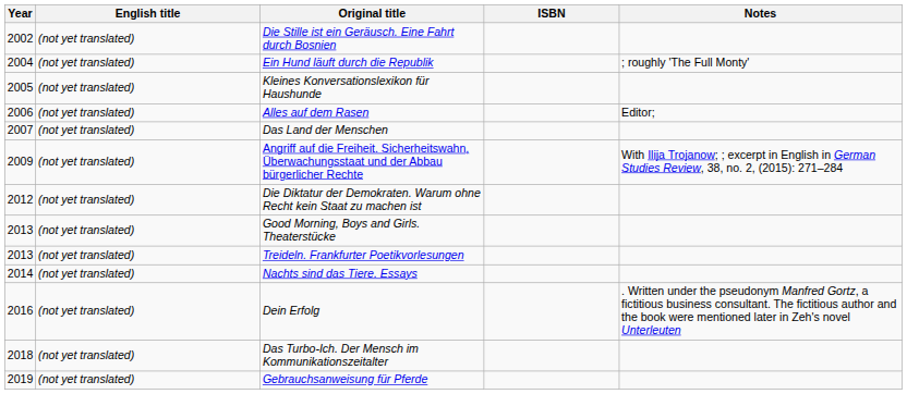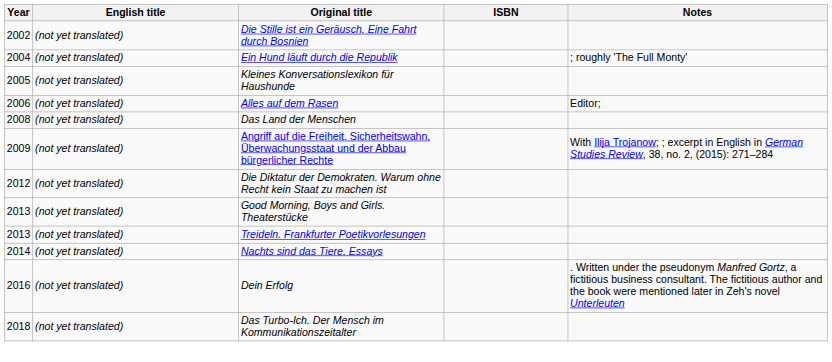 <table class="wikitable">
 <tr>
 <th>Year</th>
 <th width="25%">English title</th>
 <th width="25%">Original title</th>
 <th width="15%">ISBN</th>
 <th>Notes</th>
 </tr>
 <tr>
 <td>2002</td>
 <td><em>(not yet translated)</em></td>
 <td><em><a href='#'>Die Stille ist ein Geräusch. Eine Fahrt durch Bosnien</a></em></td>
 <td></td>
 <td></td>
 </tr>
 <tr>
 <td>2004</td>
 <td><em>(not yet translated)</em></td>
 <td><em><a href='#'>Ein Hund läuft durch die Republik</a></em></td>
 <td></td>
 <td>; roughly 'The Full Monty'</td>
 </tr>
 <tr>
 <td>2005</td>
 <td><em>(not yet translated)</em></td>
 <td><em>Kleines Konversationslexikon für Haushunde</em></td>
 <td></td>
 <td></td>
 </tr>
 <tr>
 <td>2006</td>
 <td><em>(not yet translated)</em></td>
 <td><em><a href='#'>Alles auf dem Rasen</a></em></td>
 <td></td>
 <td>Editor; </td>
 </tr>
 <tr>
-<td>2007</td>
+<td>2008</td>
 <td><em>(not yet translated)</em></td>
 <td><em>Das Land der Menschen</em></td>
 <td></td>
 <td></td>
 </tr>
 <tr>
 <td>2009</td>
 <td><em>(not yet translated)</em></td>
 <td><a href='#'>Angriff auf die Freiheit. Sicherheitswahn, Überwachungsstaat und der Abbau bürgerlicher Rechte</a></td>
 <td></td>
 <td>With <a href='#'>Ilija Trojanow</a>; ; excerpt in English in <em><a href='#'>German Studies Review</a></em>, 38, no. 2, (2015): 271–284 </td>
 </tr>
 <tr>
 <td>2012</td>
 <td><em>(not yet translated)</em></td>
 <td><em>Die Diktatur der Demokraten. Warum ohne Recht kein Staat zu machen ist</em></td>
 <td></td>
 <td></td>
 </tr>
 <tr>
 <td>2013</td>
 <td><em>(not yet translated)</em></td>
 <td><em>Good Morning, Boys and Girls. Theaterstücke</em></td>
 <td></td>
 <td></td>
 </tr>
 <tr>
 <td>2013</td>
 <td><em>(not yet translated)</em></td>
 <td><em><a href='#'>Treideln. Frankfurter Poetikvorlesungen</a></em></td>
 <td></td>
 <td></td>
 </tr>
 <tr>
 <td>2014</td>
 <td><em>(not yet translated)</em></td>
 <td><em><a href='#'>Nachts sind das Tiere. Essays</a></em></td>
 <td></td>
 <td></td>
 </tr>
 <tr>
 <td>2016</td>
 <td><em>(not yet translated)</em></td>
 <td><em>Dein Erfolg</em></td>
 <td></td>
 <td>. Written under the pseudonym <em>Manfred Gortz</em>, a fictitious business consultant. The fictitious author and the book were mentioned later in Zeh's novel <em><a href='#'>Unterleuten</a></em></td>
 </tr>
 <tr>
 <td>2018</td>
 <td><em>(not yet translated)</em></td>
 <td><em>Das Turbo-Ich. Der Mensch im Kommunikationszeitalter</em></td>
 <td></td>
 <td></td>
 </tr>
-<tr>
-<td>2019</td>
-<td><em>(not yet translated)</em></td>
-<td><em><a href='#'>Gebrauchsanweisung für Pferde</a></em></td>
-<td></td>
-<td></td>
-</tr>
 </table>
